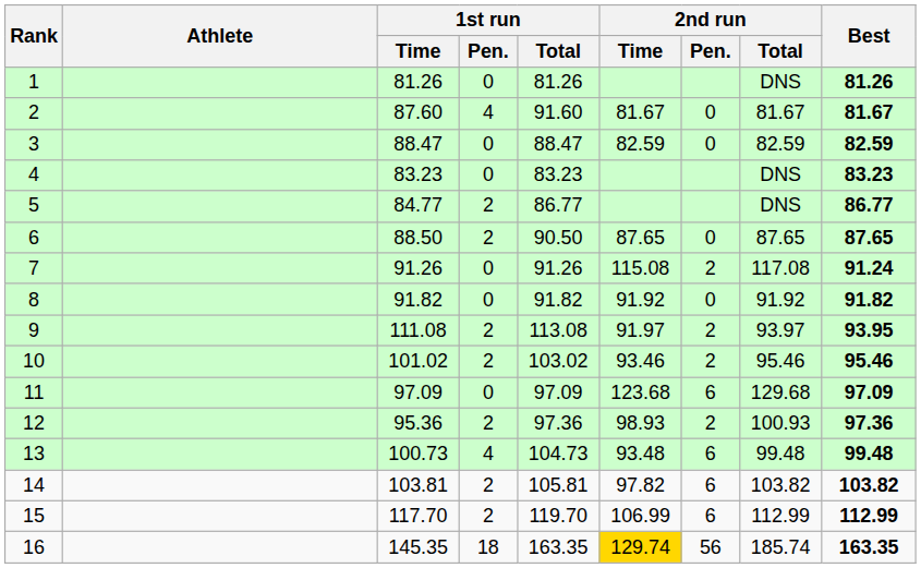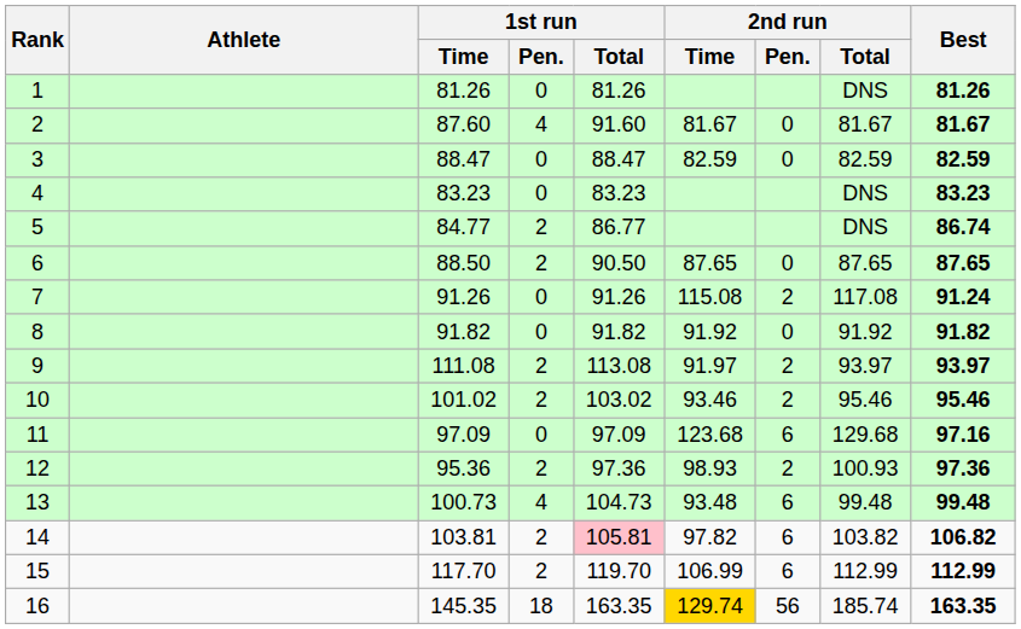 <table class=wikitable style="text-align:center">
 <tr>
 <th rowspan=2 width=40>Rank</th>
 <th rowspan=2 width=250>Athlete</th>
 <th colspan=3>1st run</th>
 <th colspan=3>2nd run</th>
 <th rowspan=2 width=70>Best</th>
 </tr>
 <tr>
 <th width=60>Time</th>
 <th width=40>Pen.</th>
 <th width=60>Total</th>
 <th width=60>Time</th>
 <th width=40>Pen.</th>
 <th width=60>Total</th>
 </tr>
 <tr bgcolor="ccffcc">
 <td>1</td>
 <td align=left></td>
 <td>81.26</td>
 <td>0</td>
 <td>81.26</td>
 <td></td>
 <td></td>
 <td>DNS</td>
 <td><strong>81.26</strong></td>
 </tr>
 <tr bgcolor="ccffcc">
 <td>2</td>
 <td align=left></td>
 <td>87.60</td>
 <td>4</td>
 <td>91.60</td>
 <td>81.67</td>
 <td>0</td>
 <td>81.67</td>
 <td><strong>81.67</strong></td>
 </tr>
 <tr bgcolor="ccffcc">
 <td>3</td>
 <td align=left></td>
 <td>88.47</td>
 <td>0</td>
 <td>88.47</td>
 <td>82.59</td>
 <td>0</td>
 <td>82.59</td>
 <td><strong>82.59</strong></td>
 </tr>
 <tr bgcolor="ccffcc">
 <td>4</td>
 <td align=left></td>
 <td>83.23</td>
 <td>0</td>
 <td>83.23</td>
 <td></td>
 <td></td>
 <td>DNS</td>
 <td><strong>83.23</strong></td>
 </tr>
 <tr bgcolor="ccffcc">
 <td>5</td>
 <td align=left></td>
 <td>84.77</td>
 <td>2</td>
 <td>86.77</td>
 <td></td>
 <td></td>
 <td>DNS</td>
-<td><strong>86.77</strong></td>
+<td><strong>86.74</strong></td>
 </tr>
 <tr bgcolor="ccffcc">
 <td>6</td>
 <td align=left></td>
 <td>88.50</td>
 <td>2</td>
 <td>90.50</td>
 <td>87.65</td>
 <td>0</td>
 <td>87.65</td>
 <td><strong>87.65</strong></td>
 </tr>
 <tr bgcolor="ccffcc">
 <td>7</td>
 <td align=left></td>
 <td>91.26</td>
 <td>0</td>
 <td>91.26</td>
 <td>115.08</td>
 <td>2</td>
 <td>117.08</td>
 <td><strong>91.24</strong></td>
 </tr>
 <tr bgcolor="ccffcc">
 <td>8</td>
 <td align=left></td>
 <td>91.82</td>
 <td>0</td>
 <td>91.82</td>
 <td>91.92</td>
 <td>0</td>
 <td>91.92</td>
 <td><strong>91.82</strong></td>
 </tr>
 <tr bgcolor="ccffcc">
 <td>9</td>
 <td align=left></td>
 <td>111.08</td>
 <td>2</td>
 <td>113.08</td>
 <td>91.97</td>
 <td>2</td>
 <td>93.97</td>
-<td><strong>93.95</strong></td>
+<td><strong>93.97</strong></td>
 </tr>
 <tr bgcolor="ccffcc">
 <td>10</td>
 <td align=left></td>
 <td>101.02</td>
 <td>2</td>
 <td>103.02</td>
 <td>93.46</td>
 <td>2</td>
 <td>95.46</td>
 <td><strong>95.46</strong></td>
 </tr>
 <tr bgcolor="ccffcc">
 <td>11</td>
 <td align=left></td>
 <td>97.09</td>
 <td>0</td>
 <td>97.09</td>
 <td>123.68</td>
 <td>6</td>
 <td>129.68</td>
-<td><strong>97.09</strong></td>
+<td><strong>97.16</strong></td>
 </tr>
 <tr bgcolor="ccffcc">
 <td>12</td>
 <td align=left></td>
 <td>95.36</td>
 <td>2</td>
 <td>97.36</td>
 <td>98.93</td>
 <td>2</td>
 <td>100.93</td>
 <td><strong>97.36</strong></td>
 </tr>
 <tr bgcolor="ccffcc">
 <td>13</td>
 <td align=left></td>
 <td>100.73</td>
 <td>4</td>
 <td>104.73</td>
 <td>93.48</td>
 <td>6</td>
 <td>99.48</td>
 <td><strong>99.48</strong></td>
 </tr>
 <tr>
 <td>14</td>
 <td align=left></td>
 <td>103.81</td>
 <td>2</td>
-<td>105.81</td>
+<td style="background: pink;">105.81</td>
 <td>97.82</td>
 <td>6</td>
 <td>103.82</td>
-<td><strong>103.82</strong></td>
+<td><strong>106.82</strong></td>
 </tr>
 <tr>
 <td>15</td>
 <td align=left></td>
 <td>117.70</td>
 <td>2</td>
 <td>119.70</td>
 <td>106.99</td>
 <td>6</td>
 <td>112.99</td>
 <td><strong>112.99</strong></td>
 </tr>
 <tr>
 <td>16</td>
 <td align=left></td>
 <td>145.35</td>
 <td>18</td>
 <td>163.35</td>
 <td style="background: gold;">129.74</td>
 <td>56</td>
 <td>185.74</td>
 <td><strong>163.35</strong></td>
 </tr>
 </table>
